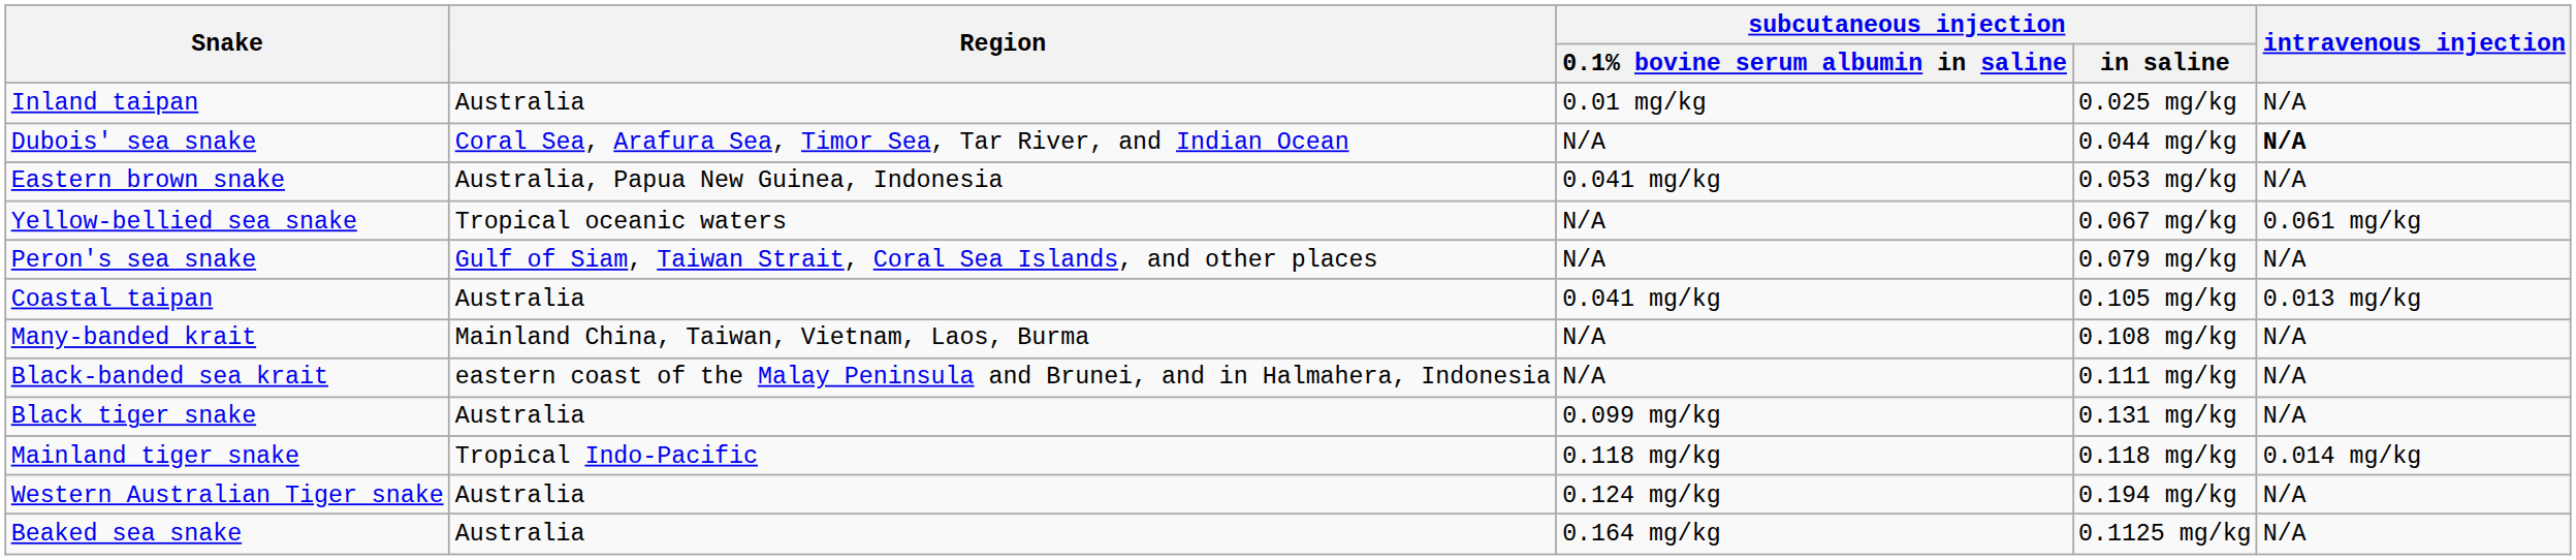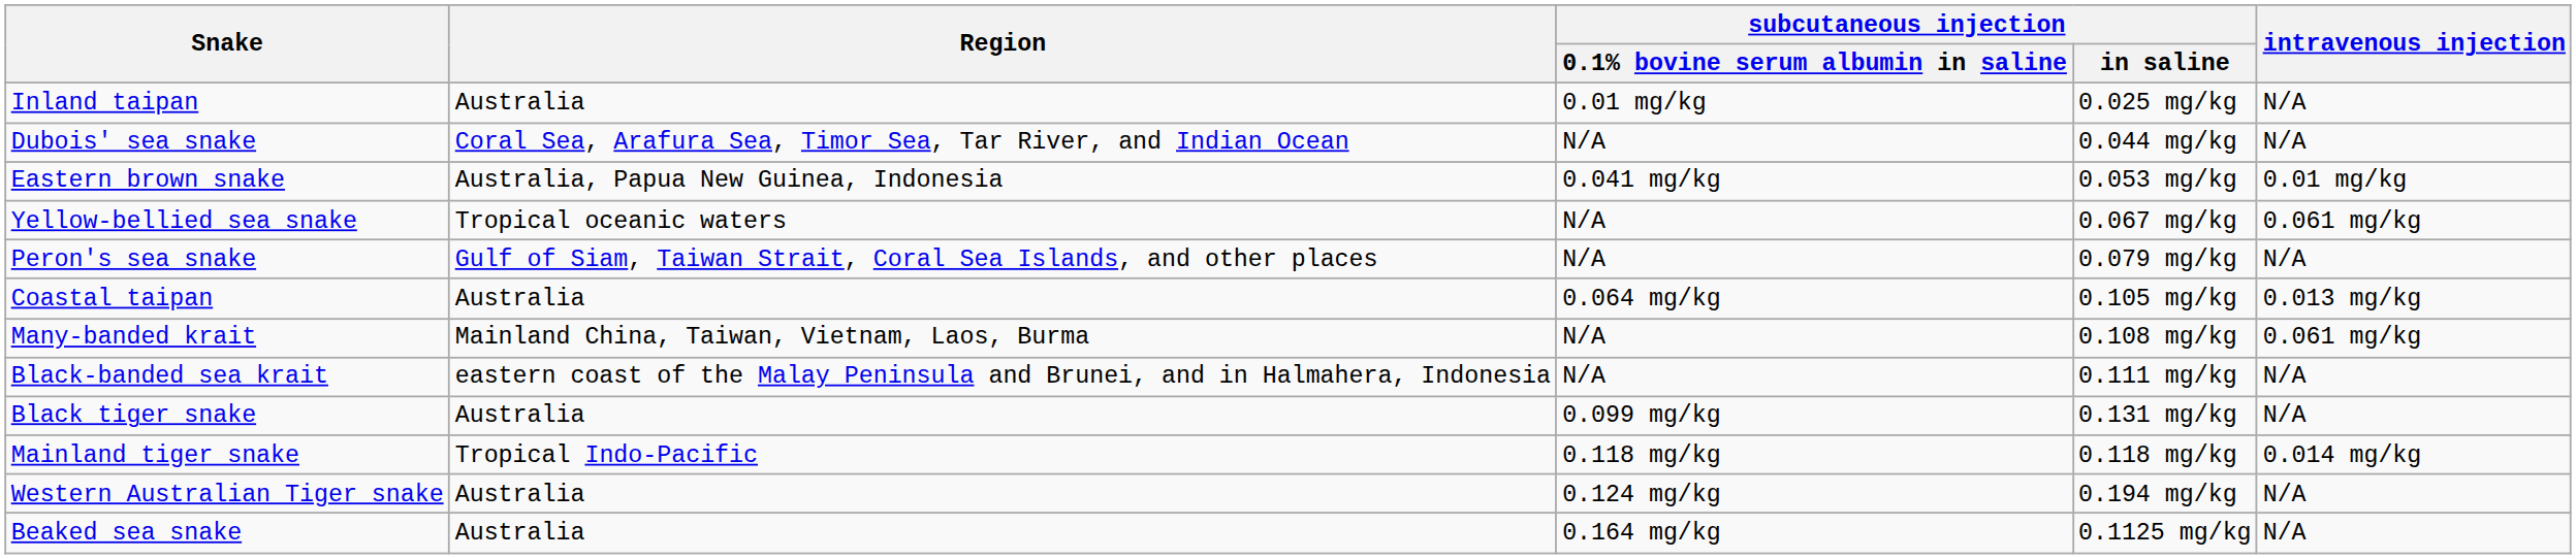 <table class="wikitable sortable" style="margin:0 1em 0.5em 1em;">
 <tr>
 <th rowspan=2>Snake</th>
 <th rowspan=2>Region</th>
 <th colspan=2><a href='#'>subcutaneous injection</a> </th>
 <th rowspan=2><a href='#'>intravenous injection</a> </th>
 </tr>
 <tr>
 <th>0.1% <a href='#'>bovine serum albumin</a> in <a href='#'>saline</a></th>
 <th>in saline</th>
 </tr>
 <tr>
 <td><a href='#'>Inland taipan</a></td>
 <td>Australia</td>
 <td>0.01 mg/kg</td>
 <td>0.025 mg/kg</td>
 <td>N/A</td>
 </tr>
 <tr>
 <td><a href='#'>Dubois' sea snake</a></td>
 <td><a href='#'>Coral Sea</a>, <a href='#'>Arafura Sea</a>, <a href='#'>Timor Sea</a>, Tar River, and <a href='#'>Indian Ocean</a></td>
 <td>N/A</td>
 <td>0.044 mg/kg</td>
-<td><strong>N/A</strong></td>
+<td>N/A</td>
 </tr>
 <tr>
 <td><a href='#'>Eastern brown snake</a></td>
 <td>Australia, Papua New Guinea, Indonesia</td>
 <td>0.041 mg/kg</td>
 <td>0.053 mg/kg</td>
-<td>N/A</td>
+<td>0.01 mg/kg</td>
 </tr>
 <tr>
 <td><a href='#'>Yellow-bellied sea snake</a></td>
 <td>Tropical oceanic waters</td>
 <td>N/A</td>
 <td>0.067 mg/kg</td>
 <td>0.061 mg/kg</td>
 </tr>
 <tr>
 <td><a href='#'>Peron's sea snake</a></td>
 <td><a href='#'>Gulf of Siam</a>, <a href='#'>Taiwan Strait</a>, <a href='#'>Coral Sea Islands</a>, and other places</td>
 <td>N/A</td>
 <td>0.079 mg/kg</td>
 <td>N/A</td>
 </tr>
 <tr>
 <td><a href='#'>Coastal taipan</a></td>
 <td>Australia</td>
-<td>0.041 mg/kg</td>
+<td>0.064 mg/kg</td>
 <td>0.105 mg/kg</td>
 <td>0.013 mg/kg</td>
 </tr>
 <tr>
 <td><a href='#'>Many-banded krait</a></td>
 <td>Mainland China, Taiwan, Vietnam, Laos, Burma</td>
 <td>N/A</td>
 <td>0.108 mg/kg</td>
-<td>N/A</td>
+<td>0.061 mg/kg</td>
 </tr>
 <tr>
 <td><a href='#'>Black-banded sea krait</a></td>
 <td>eastern coast of the <a href='#'>Malay Peninsula</a> and Brunei, and in Halmahera, Indonesia</td>
 <td>N/A</td>
 <td>0.111 mg/kg</td>
 <td>N/A</td>
 </tr>
 <tr>
 <td><a href='#'>Black tiger snake</a></td>
 <td>Australia</td>
 <td>0.099 mg/kg</td>
 <td>0.131 mg/kg</td>
 <td>N/A</td>
 </tr>
 <tr>
 <td><a href='#'>Mainland tiger snake</a></td>
 <td>Tropical <a href='#'>Indo-Pacific</a></td>
 <td>0.118 mg/kg</td>
 <td>0.118 mg/kg</td>
 <td>0.014 mg/kg</td>
 </tr>
 <tr>
 <td><a href='#'>Western Australian Tiger snake</a></td>
 <td>Australia</td>
 <td>0.124 mg/kg</td>
 <td>0.194 mg/kg</td>
 <td>N/A</td>
 </tr>
 <tr>
 <td><a href='#'>Beaked sea snake</a></td>
 <td>Australia</td>
 <td 0.173>0.164 mg/kg</td>
 <td>0.1125 mg/kg</td>
 <td>N/A</td>
 </tr>
 </table>
